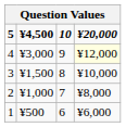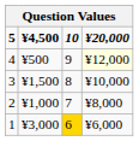 <table class="wikitable">
 <tr>
 <th colspan=4>Question Values</th>
 </tr>
 <tr>
 <td><strong>5</strong></td>
 <td><strong>¥4,500</strong></td>
 <td><strong><em>10</em></strong></td>
 <td><strong><em>¥20,000</em></strong></td>
 </tr>
 <tr>
 <td>4</td>
-<td>¥3,000</td>
+<td>¥500</td>
 <td>9</td>
 <td style="background: lightyellow;">¥12,000</td>
 </tr>
 <tr>
 <td>3</td>
 <td>¥1,500</td>
 <td>8</td>
 <td>¥10,000</td>
 </tr>
 <tr>
 <td>2</td>
 <td>¥1,000</td>
 <td>7</td>
 <td>¥8,000</td>
 </tr>
 <tr>
 <td>1</td>
-<td>¥500</td>
-<td>6</td>
+<td>¥3,000</td>
+<td style="background: gold;">6</td>
 <td>¥6,000</td>
 </tr>
 </table>
